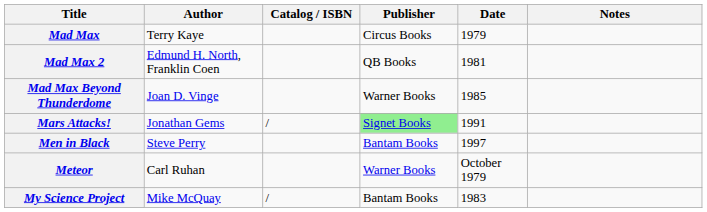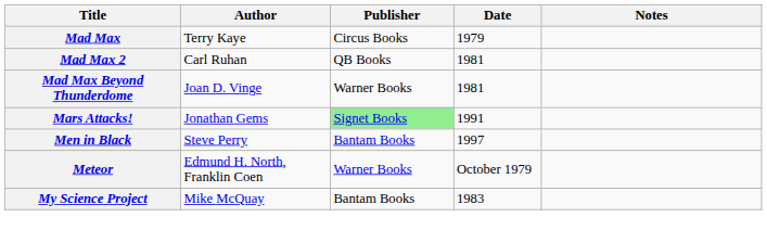 <table class="wikitable sortable" style="width:100%;">
 <tr>
 <th width=20%>Title</th>
 <th width=17%>Author</th>
-<th width=14%>Catalog / ISBN</th>
 <th width=14%>Publisher</th>
 <th width=10%>Date</th>
 <th width=25%>Notes</th>
 </tr>
 <tr>
 <th><em><a href='#'>Mad Max</a></em></th>
 <td>Terry Kaye</td>
-<td></td>
 <td>Circus Books</td>
 <td>1979</td>
 <td></td>
 </tr>
 <tr>
 <th><em><a href='#'>Mad Max 2</a></em></th>
-<td><a href='#'>Edmund H. North</a>, Franklin Coen</td>
-<td></td>
+<td>Carl Ruhan</td>
 <td>QB Books</td>
 <td>1981</td>
 <td></td>
 </tr>
 <tr>
 <th><em><a href='#'>Mad Max Beyond Thunderdome</a></em></th>
 <td><a href='#'>Joan D. Vinge</a></td>
-<td></td>
 <td>Warner Books</td>
-<td>1985</td>
+<td>1981</td>
 <td></td>
 </tr>
 <tr>
 <th><em><a href='#'>Mars Attacks!</a></em></th>
 <td><a href='#'>Jonathan Gems</a></td>
-<td> / </td>
 <td style="background: lightgreen;"><a href='#'>Signet Books</a></td>
 <td>1991</td>
 <td></td>
 </tr>
 <tr>
 <th><em><a href='#'>Men in Black</a></em></th>
 <td><a href='#'>Steve Perry</a></td>
-<td></td>
 <td><a href='#'>Bantam Books</a></td>
 <td>1997</td>
 <td></td>
 </tr>
 <tr>
 <th><em><a href='#'>Meteor</a></em></th>
-<td>Carl Ruhan</td>
-<td></td>
+<td><a href='#'>Edmund H. North</a>, Franklin Coen</td>
 <td><a href='#'>Warner Books</a></td>
 <td>October 1979</td>
 <td></td>
 </tr>
 <tr>
 <th><em><a href='#'>My Science Project</a></em></th>
 <td><a href='#'>Mike McQuay</a></td>
-<td> / </td>
 <td>Bantam Books</td>
 <td>1983</td>
 <td></td>
 </tr>
 </table>
